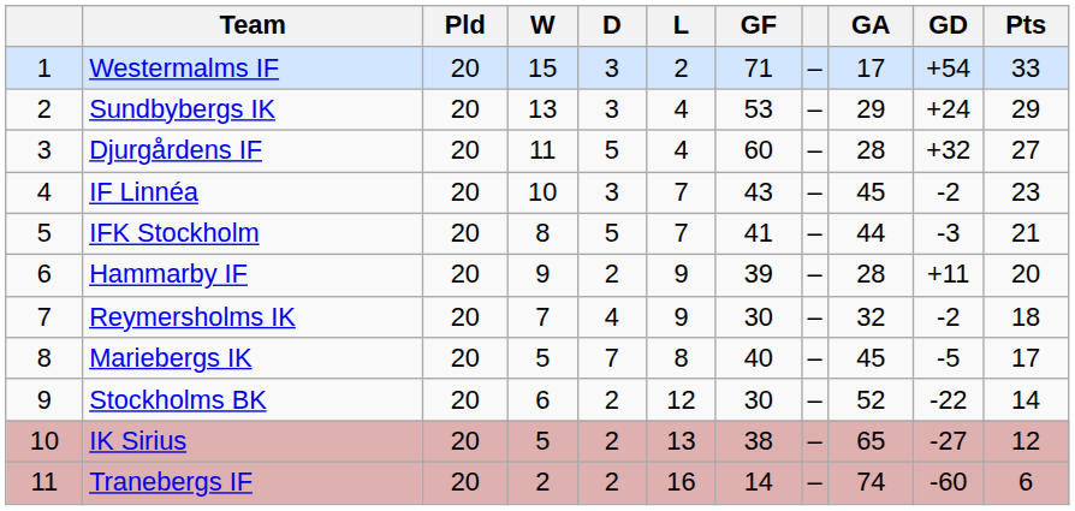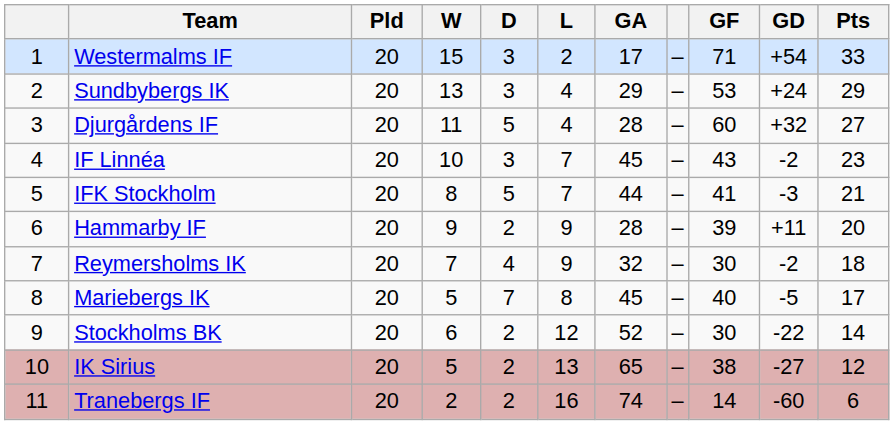 <table class="wikitable" style="text-align: center;">
 <tr>
 <th style="width: 40px;"></th>
 <th style="width: 200px;">Team</th>
 <th style="width: 45px;">Pld</th>
 <th style="width: 35px;">W</th>
 <th style="width: 35px;">D</th>
 <th style="width: 35px;">L</th>
+<th style="width: 45px;">GA</th>
+<th></th>
 <th style="width: 45px;">GF</th>
-<th></th>
-<th style="width: 45px;">GA</th>
 <th style="width: 35px;">GD</th>
 <th style="width: 45px;">Pts</th>
 </tr>
 <tr style="background: #d2e6ff">
 <td>1</td>
 <td style="text-align: left;"><a href='#'>Westermalms IF</a></td>
 <td>20</td>
 <td>15</td>
 <td>3</td>
 <td>2</td>
+<td>17</td>
+<td>–</td>
 <td>71</td>
-<td>–</td>
-<td>17</td>
 <td>+54</td>
 <td>33</td>
 </tr>
 <tr>
 <td>2</td>
 <td style="text-align: left;"><a href='#'>Sundbybergs IK</a></td>
 <td>20</td>
 <td>13</td>
 <td>3</td>
 <td>4</td>
+<td>29</td>
+<td>–</td>
 <td>53</td>
-<td>–</td>
-<td>29</td>
 <td>+24</td>
 <td>29</td>
 </tr>
 <tr>
 <td>3</td>
 <td style="text-align: left;"><a href='#'>Djurgårdens IF</a></td>
 <td>20</td>
 <td>11</td>
 <td>5</td>
 <td>4</td>
+<td>28</td>
+<td>–</td>
 <td>60</td>
-<td>–</td>
-<td>28</td>
 <td>+32</td>
 <td>27</td>
 </tr>
 <tr>
 <td>4</td>
 <td style="text-align: left;"><a href='#'>IF Linnéa</a></td>
 <td>20</td>
 <td>10</td>
 <td>3</td>
 <td>7</td>
+<td>45</td>
+<td>–</td>
 <td>43</td>
-<td>–</td>
-<td>45</td>
 <td>-2</td>
 <td>23</td>
 </tr>
 <tr>
 <td>5</td>
 <td style="text-align: left;"><a href='#'>IFK Stockholm</a></td>
 <td>20</td>
 <td>8</td>
 <td>5</td>
 <td>7</td>
+<td>44</td>
+<td>–</td>
 <td>41</td>
-<td>–</td>
-<td>44</td>
 <td>-3</td>
 <td>21</td>
 </tr>
 <tr>
 <td>6</td>
 <td style="text-align: left;"><a href='#'>Hammarby IF</a></td>
 <td>20</td>
 <td>9</td>
 <td>2</td>
 <td>9</td>
+<td>28</td>
+<td>–</td>
 <td>39</td>
-<td>–</td>
-<td>28</td>
 <td>+11</td>
 <td>20</td>
 </tr>
 <tr>
 <td>7</td>
 <td style="text-align: left;"><a href='#'>Reymersholms IK</a></td>
 <td>20</td>
 <td>7</td>
 <td>4</td>
 <td>9</td>
+<td>32</td>
+<td>–</td>
 <td>30</td>
-<td>–</td>
-<td>32</td>
 <td>-2</td>
 <td>18</td>
 </tr>
 <tr>
 <td>8</td>
 <td style="text-align: left;"><a href='#'>Mariebergs IK</a></td>
 <td>20</td>
 <td>5</td>
 <td>7</td>
 <td>8</td>
+<td>45</td>
+<td>–</td>
 <td>40</td>
-<td>–</td>
-<td>45</td>
 <td>-5</td>
 <td>17</td>
 </tr>
 <tr>
 <td>9</td>
 <td style="text-align: left;"><a href='#'>Stockholms BK</a></td>
 <td>20</td>
 <td>6</td>
 <td>2</td>
 <td>12</td>
+<td>52</td>
+<td>–</td>
 <td>30</td>
-<td>–</td>
-<td>52</td>
 <td>-22</td>
 <td>14</td>
 </tr>
 <tr style="background: #deb0b0">
 <td>10</td>
 <td style="text-align: left;"><a href='#'>IK Sirius</a></td>
 <td>20</td>
 <td>5</td>
 <td>2</td>
 <td>13</td>
+<td>65</td>
+<td>–</td>
 <td>38</td>
-<td>–</td>
-<td>65</td>
 <td>-27</td>
 <td>12</td>
 </tr>
 <tr style="background: #deb0b0">
 <td>11</td>
 <td style="text-align: left;"><a href='#'>Tranebergs IF</a></td>
 <td>20</td>
 <td>2</td>
 <td>2</td>
 <td>16</td>
+<td>74</td>
+<td>–</td>
 <td>14</td>
-<td>–</td>
-<td>74</td>
 <td>-60</td>
 <td>6</td>
 </tr>
 </table>
